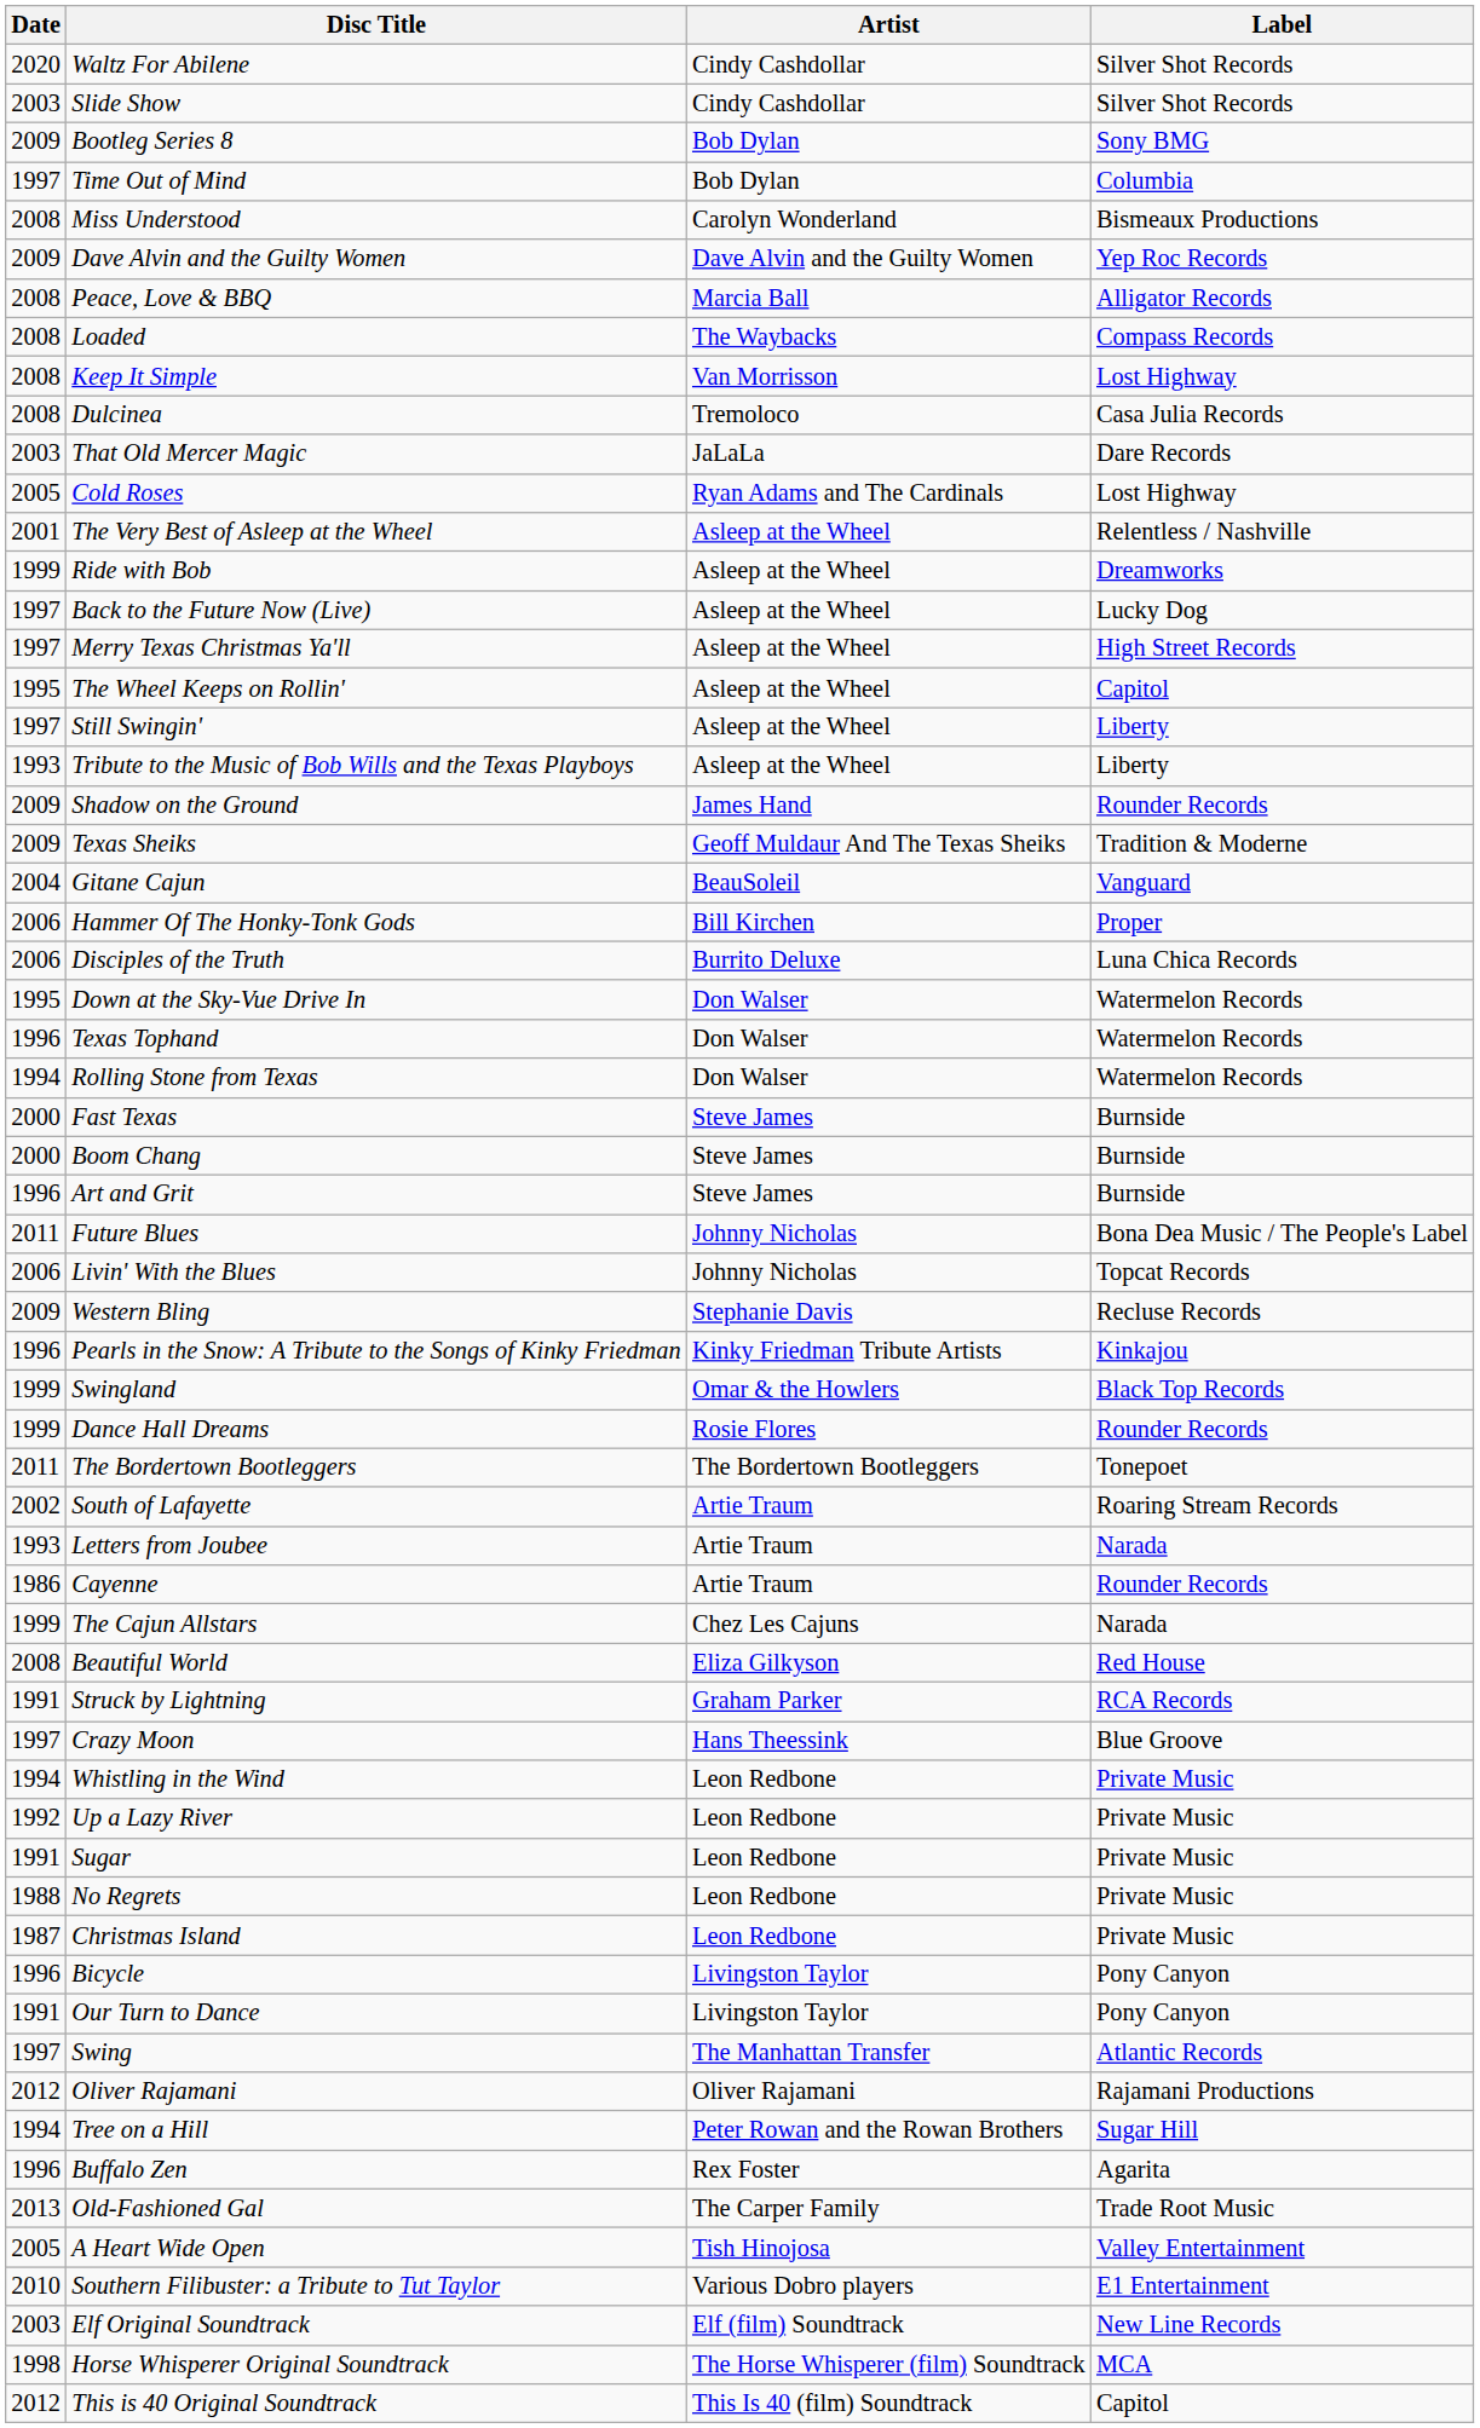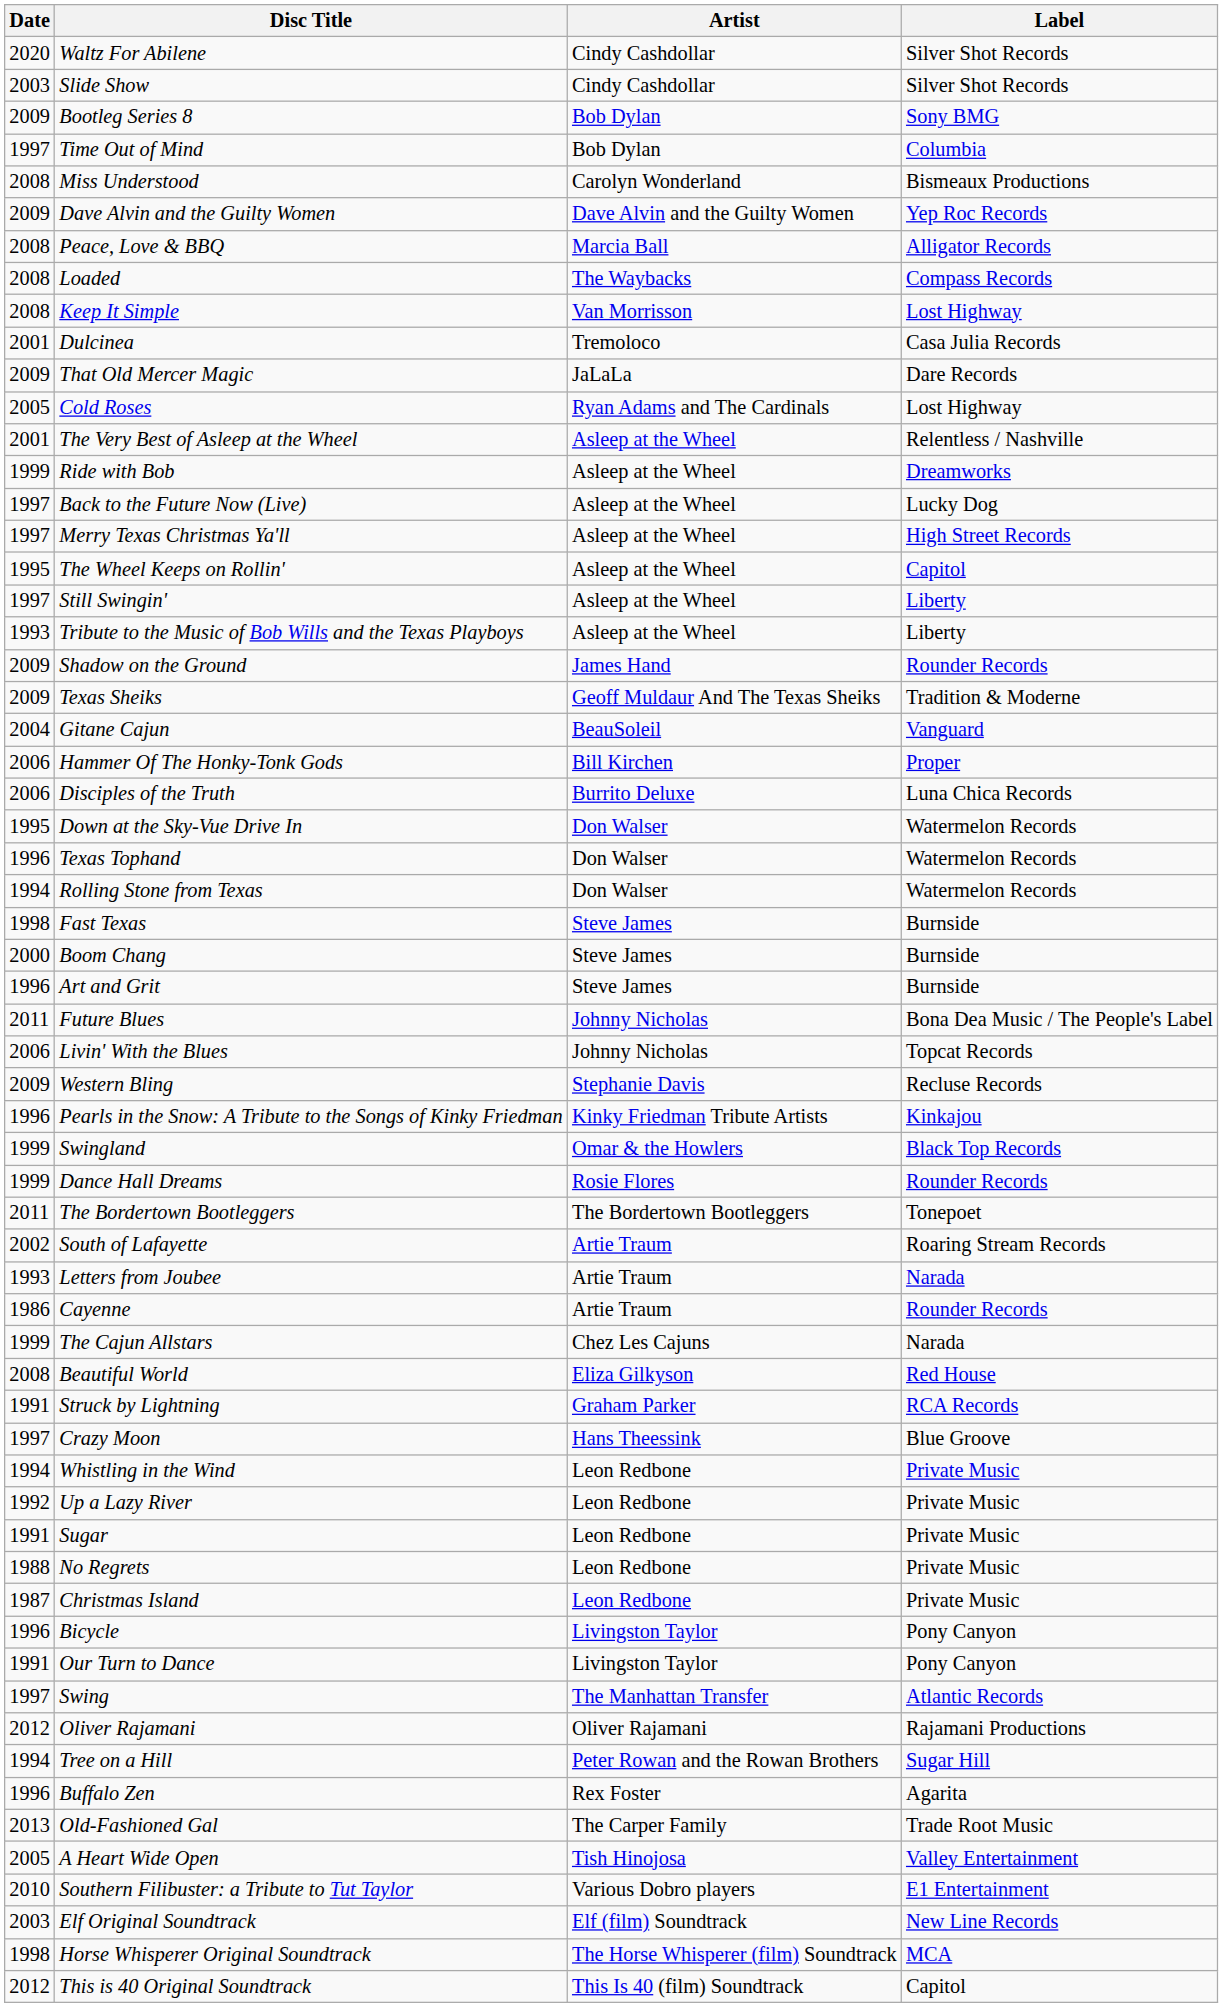 <table class="wikitable sortable">
 <tr>
 <th scope="col">Date</th>
 <th scope="col">Disc Title</th>
 <th scope="col">Artist</th>
 <th scope="col">Label</th>
 </tr>
 <tr>
 <td>2020</td>
 <td><em>Waltz For Abilene</em></td>
 <td>Cindy Cashdollar</td>
 <td>Silver Shot Records</td>
 </tr>
 <tr>
 <td>2003</td>
 <td><em>Slide Show</em></td>
 <td>Cindy Cashdollar</td>
 <td>Silver Shot Records</td>
 </tr>
 <tr>
 <td>2009</td>
 <td><em>Bootleg Series 8</em></td>
 <td><a href='#'>Bob Dylan</a></td>
 <td><a href='#'>Sony BMG</a></td>
 </tr>
 <tr>
 <td>1997</td>
 <td><em>Time Out of Mind</em></td>
 <td>Bob Dylan</td>
 <td><a href='#'>Columbia</a></td>
 </tr>
 <tr>
 <td>2008</td>
 <td><em>Miss Understood</em></td>
 <td>Carolyn Wonderland</td>
 <td>Bismeaux Productions</td>
 </tr>
 <tr>
 <td>2009</td>
 <td><em>Dave Alvin and the Guilty Women</em></td>
 <td><a href='#'>Dave Alvin</a> and the Guilty Women</td>
 <td><a href='#'>Yep Roc Records</a></td>
 </tr>
 <tr>
 <td>2008</td>
 <td><em>Peace, Love & BBQ</em></td>
 <td><a href='#'>Marcia Ball</a></td>
 <td><a href='#'>Alligator Records</a></td>
 </tr>
 <tr>
 <td>2008</td>
 <td><em>Loaded</em></td>
 <td><a href='#'>The Waybacks</a></td>
 <td><a href='#'>Compass Records</a></td>
 </tr>
 <tr>
 <td>2008</td>
 <td><em><a href='#'>Keep It Simple</a></em></td>
 <td><a href='#'>Van Morrisson</a></td>
 <td><a href='#'>Lost Highway</a></td>
 </tr>
 <tr>
-<td>2008</td>
+<td>2001</td>
 <td><em>Dulcinea</em></td>
 <td>Tremoloco</td>
 <td>Casa Julia Records</td>
 </tr>
 <tr>
-<td>2003</td>
+<td>2009</td>
 <td><em>That Old Mercer Magic</em></td>
 <td>JaLaLa</td>
 <td>Dare Records</td>
 </tr>
 <tr>
 <td>2005</td>
 <td><em><a href='#'>Cold Roses</a></em></td>
 <td><a href='#'>Ryan Adams</a> and The Cardinals</td>
 <td>Lost Highway</td>
 </tr>
 <tr>
 <td>2001</td>
 <td><em>The Very Best of Asleep at the Wheel</em></td>
 <td><a href='#'>Asleep at the Wheel</a></td>
 <td>Relentless / Nashville</td>
 </tr>
 <tr>
 <td>1999</td>
 <td><em>Ride with Bob</em></td>
 <td>Asleep at the Wheel</td>
 <td><a href='#'>Dreamworks</a></td>
 </tr>
 <tr>
 <td>1997</td>
 <td><em>Back to the Future Now (Live)</em></td>
 <td>Asleep at the Wheel</td>
 <td>Lucky Dog</td>
 </tr>
 <tr>
 <td>1997</td>
 <td><em>Merry Texas Christmas Ya'll</em></td>
 <td>Asleep at the Wheel</td>
 <td><a href='#'>High Street Records</a></td>
 </tr>
 <tr>
 <td>1995</td>
 <td><em>The Wheel Keeps on Rollin' </em></td>
 <td>Asleep at the Wheel</td>
 <td><a href='#'>Capitol</a></td>
 </tr>
 <tr>
 <td>1997</td>
 <td><em>Still Swingin' </em></td>
 <td>Asleep at the Wheel</td>
 <td><a href='#'>Liberty</a></td>
 </tr>
 <tr>
 <td>1993</td>
 <td><em>Tribute to the Music of <a href='#'>Bob Wills</a> and the Texas Playboys</em></td>
 <td>Asleep at the Wheel</td>
 <td>Liberty</td>
 </tr>
 <tr>
 <td>2009</td>
 <td><em>Shadow on the Ground</em></td>
 <td><a href='#'>James Hand</a></td>
 <td><a href='#'>Rounder Records</a></td>
 </tr>
 <tr>
 <td>2009</td>
 <td><em>Texas Sheiks</em></td>
 <td><a href='#'>Geoff Muldaur</a> And The Texas Sheiks</td>
 <td>Tradition & Moderne</td>
 </tr>
 <tr>
 <td>2004</td>
 <td><em>Gitane Cajun</em></td>
 <td><a href='#'>BeauSoleil</a></td>
 <td><a href='#'>Vanguard</a></td>
 </tr>
 <tr>
 <td>2006</td>
 <td><em>Hammer Of The Honky-Tonk Gods</em></td>
 <td><a href='#'>Bill Kirchen</a></td>
 <td><a href='#'>Proper</a></td>
 </tr>
 <tr>
 <td>2006</td>
 <td><em>Disciples of the Truth</em></td>
 <td><a href='#'>Burrito Deluxe</a></td>
 <td>Luna Chica Records</td>
 </tr>
 <tr>
 <td>1995</td>
 <td><em>Down at the Sky-Vue Drive In</em></td>
 <td><a href='#'>Don Walser</a></td>
 <td>Watermelon Records</td>
 </tr>
 <tr>
 <td>1996</td>
 <td><em>Texas Tophand</em></td>
 <td>Don Walser</td>
 <td>Watermelon Records</td>
 </tr>
 <tr>
 <td>1994</td>
 <td><em>Rolling Stone from Texas</em></td>
 <td>Don Walser</td>
 <td>Watermelon Records</td>
 </tr>
 <tr>
-<td>2000</td>
+<td>1998</td>
 <td><em>Fast Texas</em></td>
 <td><a href='#'>Steve James</a></td>
 <td>Burnside</td>
 </tr>
 <tr>
 <td>2000</td>
 <td><em>Boom Chang</em></td>
 <td>Steve James</td>
 <td>Burnside</td>
 </tr>
 <tr>
 <td>1996</td>
 <td><em>Art and Grit</em></td>
 <td>Steve James</td>
 <td>Burnside</td>
 </tr>
 <tr>
 <td>2011</td>
 <td><em>Future Blues</em></td>
 <td><a href='#'>Johnny Nicholas</a></td>
 <td>Bona Dea Music / The People's Label</td>
 </tr>
 <tr>
 <td>2006</td>
 <td><em>Livin' With the Blues</em></td>
 <td>Johnny Nicholas</td>
 <td>Topcat Records</td>
 </tr>
 <tr>
 <td>2009</td>
 <td><em>Western Bling</em></td>
 <td><a href='#'>Stephanie Davis</a></td>
 <td>Recluse Records</td>
 </tr>
 <tr>
 <td>1996</td>
 <td><em>Pearls in the Snow: A Tribute to the Songs of Kinky Friedman</em></td>
 <td><a href='#'>Kinky Friedman</a> Tribute Artists</td>
 <td><a href='#'>Kinkajou</a></td>
 </tr>
 <tr>
 <td>1999</td>
 <td><em>Swingland</em></td>
 <td><a href='#'>Omar & the Howlers</a></td>
 <td><a href='#'>Black Top Records</a></td>
 </tr>
 <tr>
 <td>1999</td>
 <td><em>Dance Hall Dreams</em></td>
 <td><a href='#'>Rosie Flores</a></td>
 <td><a href='#'>Rounder Records</a></td>
 </tr>
 <tr>
 <td>2011</td>
 <td><em>The Bordertown Bootleggers</em></td>
 <td>The Bordertown Bootleggers</td>
 <td>Tonepoet</td>
 </tr>
 <tr>
 <td>2002</td>
 <td><em>South of Lafayette</em></td>
 <td><a href='#'>Artie Traum</a></td>
 <td>Roaring Stream Records</td>
 </tr>
 <tr>
 <td>1993</td>
 <td><em>Letters from Joubee</em></td>
 <td>Artie Traum</td>
 <td><a href='#'>Narada</a></td>
 </tr>
 <tr>
 <td>1986</td>
 <td><em>Cayenne</em></td>
 <td>Artie Traum</td>
 <td><a href='#'>Rounder Records</a></td>
 </tr>
 <tr>
 <td>1999</td>
 <td><em>The Cajun Allstars</em></td>
 <td>Chez Les Cajuns</td>
 <td>Narada</td>
 </tr>
 <tr>
 <td>2008</td>
 <td><em>Beautiful World</em></td>
 <td><a href='#'>Eliza Gilkyson</a></td>
 <td><a href='#'>Red House</a></td>
 </tr>
 <tr>
 <td>1991</td>
 <td><em>Struck by Lightning</em></td>
 <td><a href='#'>Graham Parker</a></td>
 <td><a href='#'>RCA Records</a></td>
 </tr>
 <tr>
 <td>1997</td>
 <td><em>Crazy Moon</em></td>
 <td><a href='#'>Hans Theessink</a></td>
 <td>Blue Groove</td>
 </tr>
 <tr>
 <td>1994</td>
 <td><em>Whistling in the Wind</em></td>
 <td>Leon Redbone</td>
 <td><a href='#'>Private Music</a></td>
 </tr>
 <tr>
 <td>1992</td>
 <td><em>Up a Lazy River</em></td>
 <td>Leon Redbone</td>
 <td>Private Music</td>
 </tr>
 <tr>
 <td>1991</td>
 <td><em>Sugar</em></td>
 <td>Leon Redbone</td>
 <td>Private Music</td>
 </tr>
 <tr>
 <td>1988</td>
 <td><em>No Regrets</em></td>
 <td>Leon Redbone</td>
 <td>Private Music</td>
 </tr>
 <tr>
 <td>1987</td>
 <td><em>Christmas Island</em></td>
 <td><a href='#'>Leon Redbone</a></td>
 <td>Private Music</td>
 </tr>
 <tr>
 <td>1996</td>
 <td><em>Bicycle</em></td>
 <td><a href='#'>Livingston Taylor</a></td>
 <td>Pony Canyon</td>
 </tr>
 <tr>
 <td>1991</td>
 <td><em>Our Turn to Dance</em></td>
 <td>Livingston Taylor</td>
 <td>Pony Canyon</td>
 </tr>
 <tr>
 <td>1997</td>
 <td><em>Swing</em></td>
 <td><a href='#'>The Manhattan Transfer</a></td>
 <td><a href='#'>Atlantic Records</a></td>
 </tr>
 <tr>
 <td>2012</td>
 <td><em>Oliver Rajamani</em></td>
 <td>Oliver Rajamani</td>
 <td>Rajamani Productions</td>
 </tr>
 <tr>
 <td>1994</td>
 <td><em>Tree on a Hill</em></td>
 <td><a href='#'>Peter Rowan</a> and the Rowan Brothers</td>
 <td><a href='#'>Sugar Hill</a></td>
 </tr>
 <tr>
 <td>1996</td>
 <td><em>Buffalo Zen</em></td>
 <td>Rex Foster</td>
 <td>Agarita</td>
 </tr>
 <tr>
 <td>2013</td>
 <td><em>Old-Fashioned Gal</em></td>
 <td>The Carper Family</td>
 <td>Trade Root Music</td>
 </tr>
 <tr>
 <td>2005</td>
 <td><em>A Heart Wide Open</em></td>
 <td><a href='#'>Tish Hinojosa</a></td>
 <td><a href='#'>Valley Entertainment</a></td>
 </tr>
 <tr>
 <td>2010</td>
 <td><em>Southern Filibuster: a Tribute to <a href='#'>Tut Taylor</a></em></td>
 <td>Various Dobro players</td>
 <td><a href='#'>E1 Entertainment</a></td>
 </tr>
 <tr>
 <td>2003</td>
 <td><em>Elf Original Soundtrack</em></td>
 <td><a href='#'>Elf (film)</a> Soundtrack</td>
 <td><a href='#'>New Line Records</a></td>
 </tr>
 <tr>
 <td>1998</td>
 <td><em>Horse Whisperer Original Soundtrack</em></td>
 <td><a href='#'>The Horse Whisperer (film)</a> Soundtrack</td>
 <td><a href='#'>MCA</a></td>
 </tr>
 <tr>
 <td>2012</td>
 <td><em>This is 40 Original Soundtrack</em></td>
 <td><a href='#'>This Is 40</a> (film) Soundtrack</td>
 <td>Capitol</td>
 </tr>
 </table>
